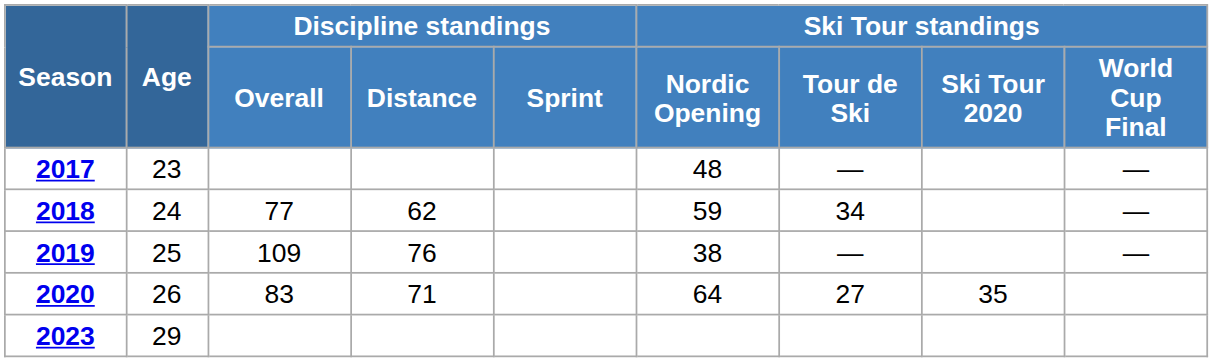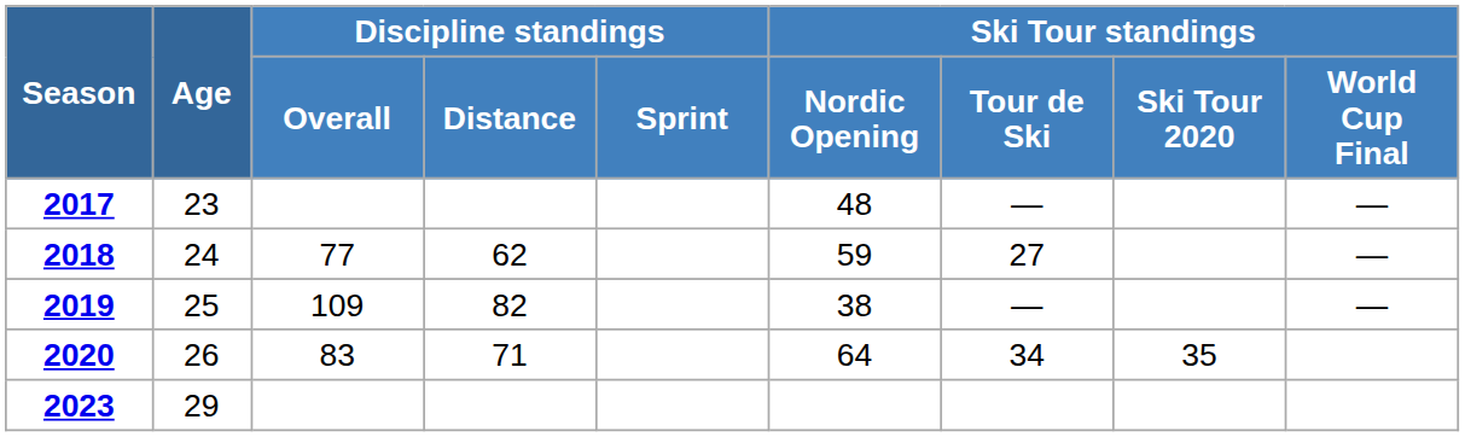 <table class="wikitable" style="font-size:95%; text-align:center; border:grey solid 1px; border-collapse:collapse; background:#ffffff;">
 <tr>
 <th style="background-color:#369; color:white; width:60px;" rowspan="2"> Season </th>
 <th style="background-color:#369; color:white; width:40px;" rowspan="2"> Age </th>
 <th style="background-color:#4180be; color:white;" colspan="3">Discipline standings</th>
 <th style="background-color:#4180be; color:white;" colspan="4">Ski Tour standings</th>
 </tr>
 <tr>
 <th style="background-color:#4180be; color:white; width:75px;">Overall</th>
 <th style="background-color:#4180be; color:white; width:75px;">Distance</th>
 <th style="background-color:#4180be; color:white; width:75px;">Sprint</th>
 <th style="background-color:#4180be; color:white; width:75px;">Nordic<br>Opening</th>
 <th style="background-color:#4180be; color:white; width:75px;">Tour de<br>Ski</th>
 <th style="background-color:#4180be; color:white; width:75px;">Ski Tour<br>2020</th>
 <th style="background-color:#4180be; color:white; width:75px;">World Cup<br>Final</th>
 </tr>
 <tr>
 <td><strong><a href='#'>2017</a></strong></td>
 <td>23</td>
 <td></td>
 <td></td>
 <td></td>
 <td>48</td>
 <td>—</td>
 <td></td>
 <td>—</td>
 </tr>
 <tr>
 <td><strong><a href='#'>2018</a></strong></td>
 <td>24</td>
 <td>77</td>
 <td>62</td>
 <td></td>
 <td>59</td>
-<td>34</td>
+<td>27</td>
 <td></td>
 <td>—</td>
 </tr>
 <tr>
 <td><strong><a href='#'>2019</a></strong></td>
 <td>25</td>
 <td>109</td>
-<td>76</td>
+<td>82</td>
 <td></td>
 <td>38</td>
 <td>—</td>
 <td></td>
 <td>—</td>
 </tr>
 <tr>
 <td><strong><a href='#'>2020</a></strong></td>
 <td>26</td>
 <td>83</td>
 <td>71</td>
 <td></td>
 <td>64</td>
-<td>27</td>
+<td>34</td>
 <td>35</td>
 <td></td>
 </tr>
 <tr>
 <td><strong><a href='#'>2023</a></strong></td>
 <td>29</td>
 <td></td>
 <td></td>
 <td></td>
 <td></td>
 <td></td>
 <td></td>
 <td></td>
 </tr>
 </table>
